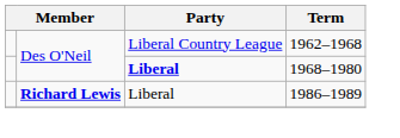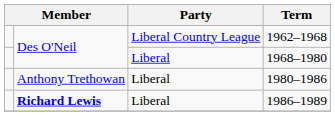 <table class="wikitable">
 <tr>
 <th colspan="2">Member</th>
 <th>Party</th>
 <th>Term</th>
 </tr>
 <tr>
 <td> </td>
 <td rowspan="2"><a href='#'>Des O'Neil</a></td>
 <td><a href='#'>Liberal Country League</a></td>
 <td>1962–1968</td>
 </tr>
 <tr>
 <td> </td>
-<td><strong><a href='#'>Liberal</a></strong></td>
+<td><a href='#'>Liberal</a></td>
 <td>1968–1980</td>
+</tr>
+<tr>
+<td> </td>
+<td><a href='#'>Anthony Trethowan</a></td>
+<td>Liberal</td>
+<td>1980–1986</td>
 </tr>
 <tr>
 <td> </td>
 <td><strong><a href='#'>Richard Lewis</a></strong></td>
 <td>Liberal</td>
 <td>1986–1989</td>
 </tr>
 <tr>
 </tr>
 </table>
